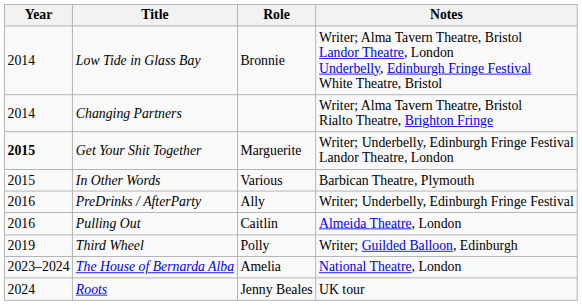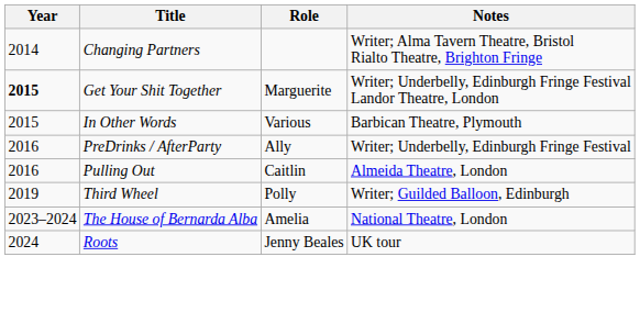 <table class="wikitable">
 <tr>
 <th>Year</th>
 <th>Title</th>
 <th>Role</th>
 <th>Notes</th>
-</tr>
-<tr>
-<td>2014</td>
-<td><em>Low Tide in Glass Bay</em></td>
-<td>Bronnie</td>
-<td>Writer; Alma Tavern Theatre, Bristol<br><a href='#'>Landor Theatre</a>, London<br><a href='#'>Underbelly</a>, <a href='#'>Edinburgh Fringe Festival</a><br>White Theatre, Bristol</td>
 </tr>
 <tr>
 <td>2014</td>
 <td><em>Changing Partners</em></td>
 <td></td>
 <td>Writer; Alma Tavern Theatre, Bristol<br>Rialto Theatre, <a href='#'>Brighton Fringe</a></td>
 </tr>
 <tr>
 <td><strong>2015</strong></td>
 <td><em>Get Your Shit Together</em></td>
 <td>Marguerite</td>
 <td>Writer; Underbelly, Edinburgh Fringe Festival<br>Landor Theatre, London</td>
 </tr>
 <tr>
 <td>2015</td>
 <td><em>In Other Words</em></td>
 <td>Various</td>
 <td>Barbican Theatre, Plymouth</td>
 </tr>
 <tr>
 <td>2016</td>
 <td><em>PreDrinks / AfterParty</em></td>
 <td>Ally</td>
 <td>Writer; Underbelly, Edinburgh Fringe Festival</td>
 </tr>
 <tr>
 <td>2016</td>
 <td><em>Pulling Out</em></td>
 <td>Caitlin</td>
 <td><a href='#'>Almeida Theatre</a>, London</td>
 </tr>
 <tr>
 <td>2019</td>
 <td><em>Third Wheel</em></td>
 <td>Polly</td>
 <td>Writer; <a href='#'>Guilded Balloon</a>, Edinburgh</td>
 </tr>
 <tr>
 <td>2023–2024</td>
 <td><em><a href='#'>The House of Bernarda Alba</a></em></td>
 <td>Amelia</td>
 <td><a href='#'>National Theatre</a>, London</td>
 </tr>
 <tr>
 <td>2024</td>
 <td><em><a href='#'>Roots</a></em></td>
 <td>Jenny Beales</td>
 <td>UK tour</td>
 </tr>
 </table>
